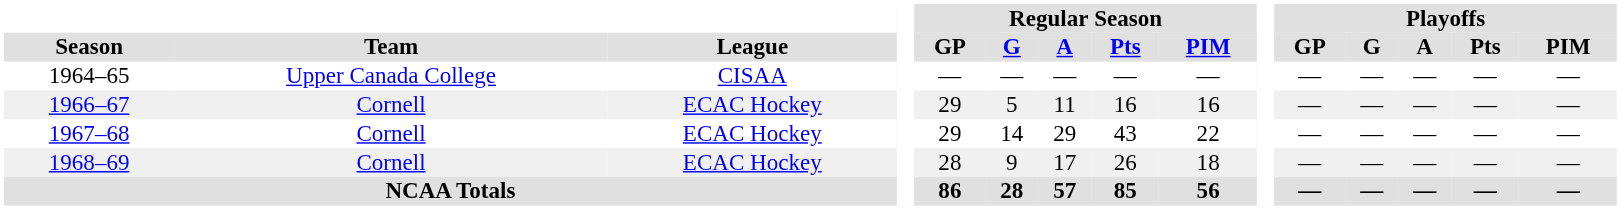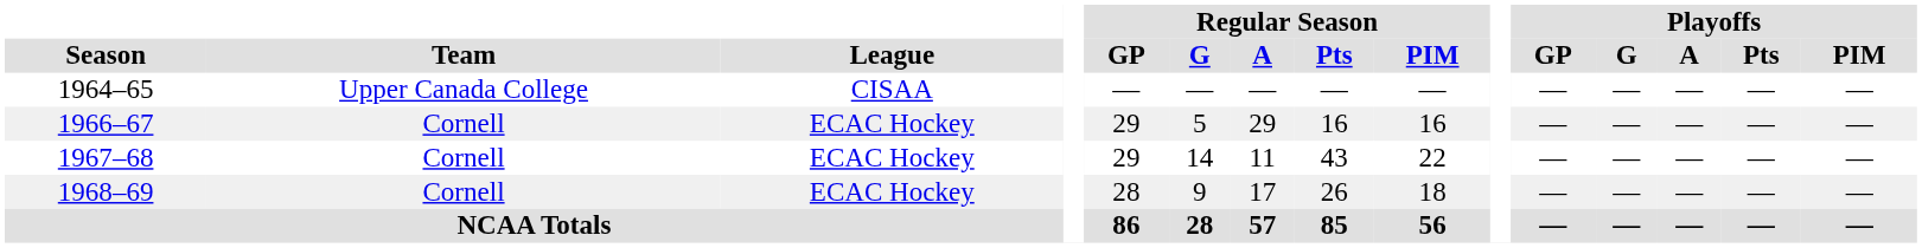 <table border="0" cellpadding="1" cellspacing="0" style="text-align:center; width:70em">
 <tr bgcolor="#e0e0e0">
 <th colspan="3"  bgcolor="#ffffff"> </th>
 <th rowspan="99" bgcolor="#ffffff"> </th>
 <th colspan="5">Regular Season</th>
 <th rowspan="99" bgcolor="#ffffff"> </th>
 <th colspan="5">Playoffs</th>
 </tr>
 <tr bgcolor="#e0e0e0">
 <th>Season</th>
 <th>Team</th>
 <th>League</th>
 <th>GP</th>
 <th><a href='#'>G</a></th>
 <th><a href='#'>A</a></th>
 <th><a href='#'>Pts</a></th>
 <th><a href='#'>PIM</a></th>
 <th>GP</th>
 <th>G</th>
 <th>A</th>
 <th>Pts</th>
 <th>PIM</th>
 </tr>
 <tr>
 <td>1964–65</td>
 <td><a href='#'>Upper Canada College</a></td>
 <td><a href='#'>CISAA</a></td>
 <td>—</td>
 <td>—</td>
 <td>—</td>
 <td>—</td>
 <td>—</td>
 <td>—</td>
 <td>—</td>
 <td>—</td>
 <td>—</td>
 <td>—</td>
 </tr>
 <tr bgcolor=f0f0f0>
 <td><a href='#'>1966–67</a></td>
 <td><a href='#'>Cornell</a></td>
 <td><a href='#'>ECAC Hockey</a></td>
 <td>29</td>
 <td>5</td>
-<td>11</td>
+<td>29</td>
 <td>16</td>
 <td>16</td>
 <td>—</td>
 <td>—</td>
 <td>—</td>
 <td>—</td>
 <td>—</td>
 </tr>
 <tr>
 <td><a href='#'>1967–68</a></td>
 <td><a href='#'>Cornell</a></td>
 <td><a href='#'>ECAC Hockey</a></td>
 <td>29</td>
 <td>14</td>
-<td>29</td>
+<td>11</td>
 <td>43</td>
 <td>22</td>
 <td>—</td>
 <td>—</td>
 <td>—</td>
 <td>—</td>
 <td>—</td>
 </tr>
 <tr bgcolor=f0f0f0>
 <td><a href='#'>1968–69</a></td>
 <td><a href='#'>Cornell</a></td>
 <td><a href='#'>ECAC Hockey</a></td>
 <td>28</td>
 <td>9</td>
 <td>17</td>
 <td>26</td>
 <td>18</td>
 <td>—</td>
 <td>—</td>
 <td>—</td>
 <td>—</td>
 <td>—</td>
 </tr>
 <tr bgcolor="#e0e0e0">
 <th colspan="3">NCAA Totals</th>
 <th>86</th>
 <th>28</th>
 <th>57</th>
 <th>85</th>
 <th>56</th>
 <th>—</th>
 <th>—</th>
 <th>—</th>
 <th>—</th>
 <th>—</th>
 </tr>
 </table>
